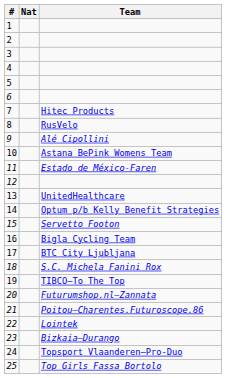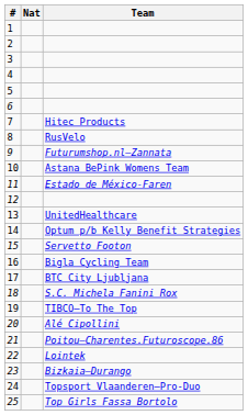 <table class="wikitable sortable">
 <tr>
 <th>#</th>
 <th>Nat</th>
 <th>Team</th>
 </tr>
 <tr>
 <td>1</td>
 <td></td>
 <td></td>
 </tr>
 <tr>
 <td>2</td>
 <td></td>
 <td></td>
 </tr>
 <tr>
 <td>3</td>
 <td></td>
 <td></td>
 </tr>
 <tr>
 <td>4</td>
 <td></td>
 <td></td>
 </tr>
 <tr>
 <td>5</td>
 <td></td>
 <td></td>
 </tr>
 <tr>
 <td><em>6</em></td>
 <td></td>
 <td><em></em></td>
 </tr>
 <tr>
 <td>7</td>
 <td></td>
 <td><a href='#'>Hitec Products</a></td>
 </tr>
 <tr>
 <td>8</td>
 <td></td>
 <td><a href='#'>RusVelo</a></td>
 </tr>
 <tr>
 <td><em>9</em></td>
 <td></td>
-<td><em><a href='#'>Alé Cipollini</a></em></td>
+<td><em><a href='#'>Futurumshop.nl–Zannata</a></em></td>
 </tr>
 <tr>
 <td>10</td>
 <td></td>
 <td><a href='#'>Astana BePink Womens Team</a></td>
 </tr>
 <tr>
 <td><em>11</em></td>
 <td></td>
 <td><em><a href='#'>Estado de México-Faren</a></em></td>
 </tr>
 <tr>
 <td><em>12</em></td>
 <td></td>
 <td><em></em></td>
 </tr>
 <tr>
 <td>13</td>
 <td></td>
 <td><a href='#'>UnitedHealthcare</a></td>
 </tr>
 <tr>
 <td>14</td>
 <td></td>
 <td><a href='#'>Optum p/b Kelly Benefit Strategies</a></td>
 </tr>
 <tr>
 <td><em>15</em></td>
 <td></td>
 <td><em><a href='#'>Servetto Footon</a></em></td>
 </tr>
 <tr>
 <td>16</td>
 <td></td>
 <td><a href='#'>Bigla Cycling Team</a></td>
 </tr>
 <tr>
 <td>17</td>
 <td></td>
 <td><a href='#'>BTC City Ljubljana</a></td>
 </tr>
 <tr>
 <td><em>18</em></td>
 <td></td>
 <td><em><a href='#'>S.C. Michela Fanini Rox</a></em></td>
 </tr>
 <tr>
 <td>19</td>
 <td></td>
 <td><a href='#'>TIBCO–To The Top</a></td>
 </tr>
 <tr>
 <td><em>20</em></td>
 <td></td>
-<td><em><a href='#'>Futurumshop.nl–Zannata</a></em></td>
+<td><em><a href='#'>Alé Cipollini</a></em></td>
 </tr>
 <tr>
 <td><em>21</em></td>
 <td></td>
 <td><em><a href='#'>Poitou–Charentes.Futuroscope.86</a></em></td>
 </tr>
 <tr>
 <td><em>22</em></td>
 <td></td>
 <td><em><a href='#'>Lointek</a></em></td>
 </tr>
 <tr>
 <td><em>23</em></td>
 <td></td>
 <td><em><a href='#'>Bizkaia–Durango</a></em></td>
 </tr>
 <tr>
 <td>24</td>
 <td></td>
 <td><a href='#'>Topsport Vlaanderen–Pro-Duo</a></td>
 </tr>
 <tr>
 <td><em>25</em></td>
 <td></td>
 <td><em><a href='#'>Top Girls Fassa Bortolo</a></em></td>
 </tr>
 </table>
